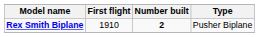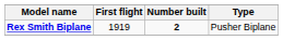 <table class="wikitable" align=center style="font-size:90%;">
 <tr>
 </tr>
 <tr style="background:#efefef;">
 <th>Model name</th>
 <th>First flight</th>
 <th>Number built</th>
 <th>Type</th>
 </tr>
 <tr>
 <td align=left><strong><a href='#'>Rex Smith Biplane</a></strong></td>
-<td align=center>1910</td>
+<td align=center>1919</td>
 <td align=center><strong>2</strong></td>
 <td align=left>Pusher Biplane</td>
 </tr>
 <tr>
 </tr>
 </table>
